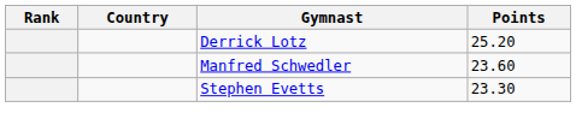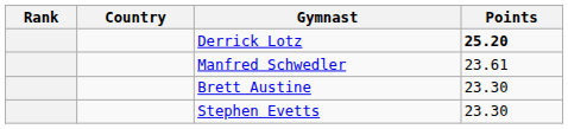 <table class="wikitable" width=500>
 <tr bgcolor="#efefef">
 <th>Rank</th>
 <th>Country</th>
 <th>Gymnast</th>
 <th>Points</th>
 </tr>
 <tr>
 <th></th>
 <td></td>
 <td><a href='#'>Derrick Lotz</a></td>
-<td>25.20</td>
+<td><strong>25.20</strong></td>
 </tr>
 <tr>
 <th></th>
 <td></td>
 <td><a href='#'>Manfred Schwedler</a></td>
-<td>23.60</td>
+<td>23.61</td>
+</tr>
+<tr>
+<th></th>
+<td></td>
+<td><a href='#'>Brett Austine</a></td>
+<td>23.30</td>
 </tr>
 <tr>
 <th></th>
 <td></td>
 <td><a href='#'>Stephen Evetts</a></td>
 <td>23.30</td>
 </tr>
 </table>
